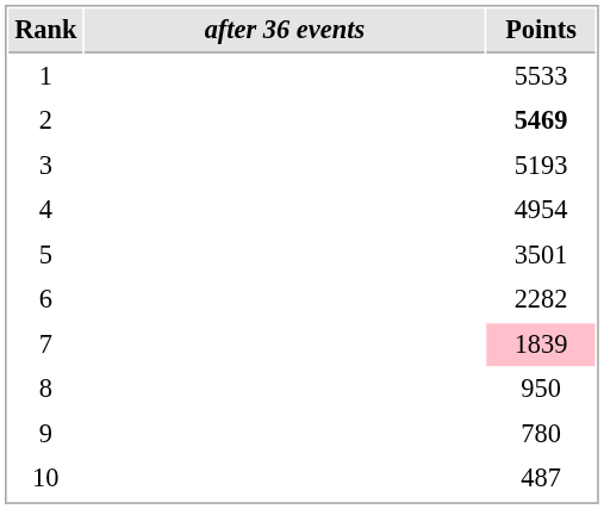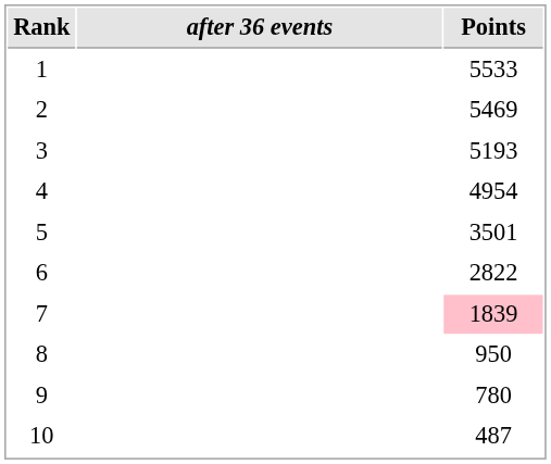 <table cellspacing="1" cellpadding="3" style="border:1px solid #AAAAAA;font-size:86%">
 <tr style="background-color: #E4E4E4;">
 <th style="border-bottom:1px solid #AAAAAA; width: 10px;">Rank</th>
 <th style="border-bottom:1px solid #AAAAAA; width: 200px;"><em>after 36 events</em></th>
 <th style="border-bottom:1px solid #AAAAAA; width: 50px;">Points</th>
 </tr>
 <tr>
 <td align=center>1</td>
 <td></td>
 <td align=center>5533</td>
 </tr>
 <tr>
 <td align=center>2</td>
 <td></td>
-<td align=center><strong>5469</strong></td>
+<td align=center>5469</td>
 </tr>
 <tr>
 <td align=center>3</td>
 <td></td>
 <td align=center>5193</td>
 </tr>
 <tr>
 <td align=center>4</td>
 <td></td>
 <td align=center>4954</td>
 </tr>
 <tr>
 <td align=center>5</td>
 <td></td>
 <td align=center>3501</td>
 </tr>
 <tr>
 <td align=center>6</td>
 <td></td>
-<td align=center>2282</td>
+<td align=center>2822</td>
 </tr>
 <tr>
 <td align=center>7</td>
 <td></td>
 <td align=center style="background: pink;">1839</td>
 </tr>
 <tr>
 <td align=center>8</td>
 <td></td>
 <td align=center>950</td>
 </tr>
 <tr>
 <td align=center>9</td>
 <td></td>
 <td align=center>780</td>
 </tr>
 <tr>
 <td align=center>10</td>
 <td></td>
 <td align=center>487</td>
 </tr>
 </table>
